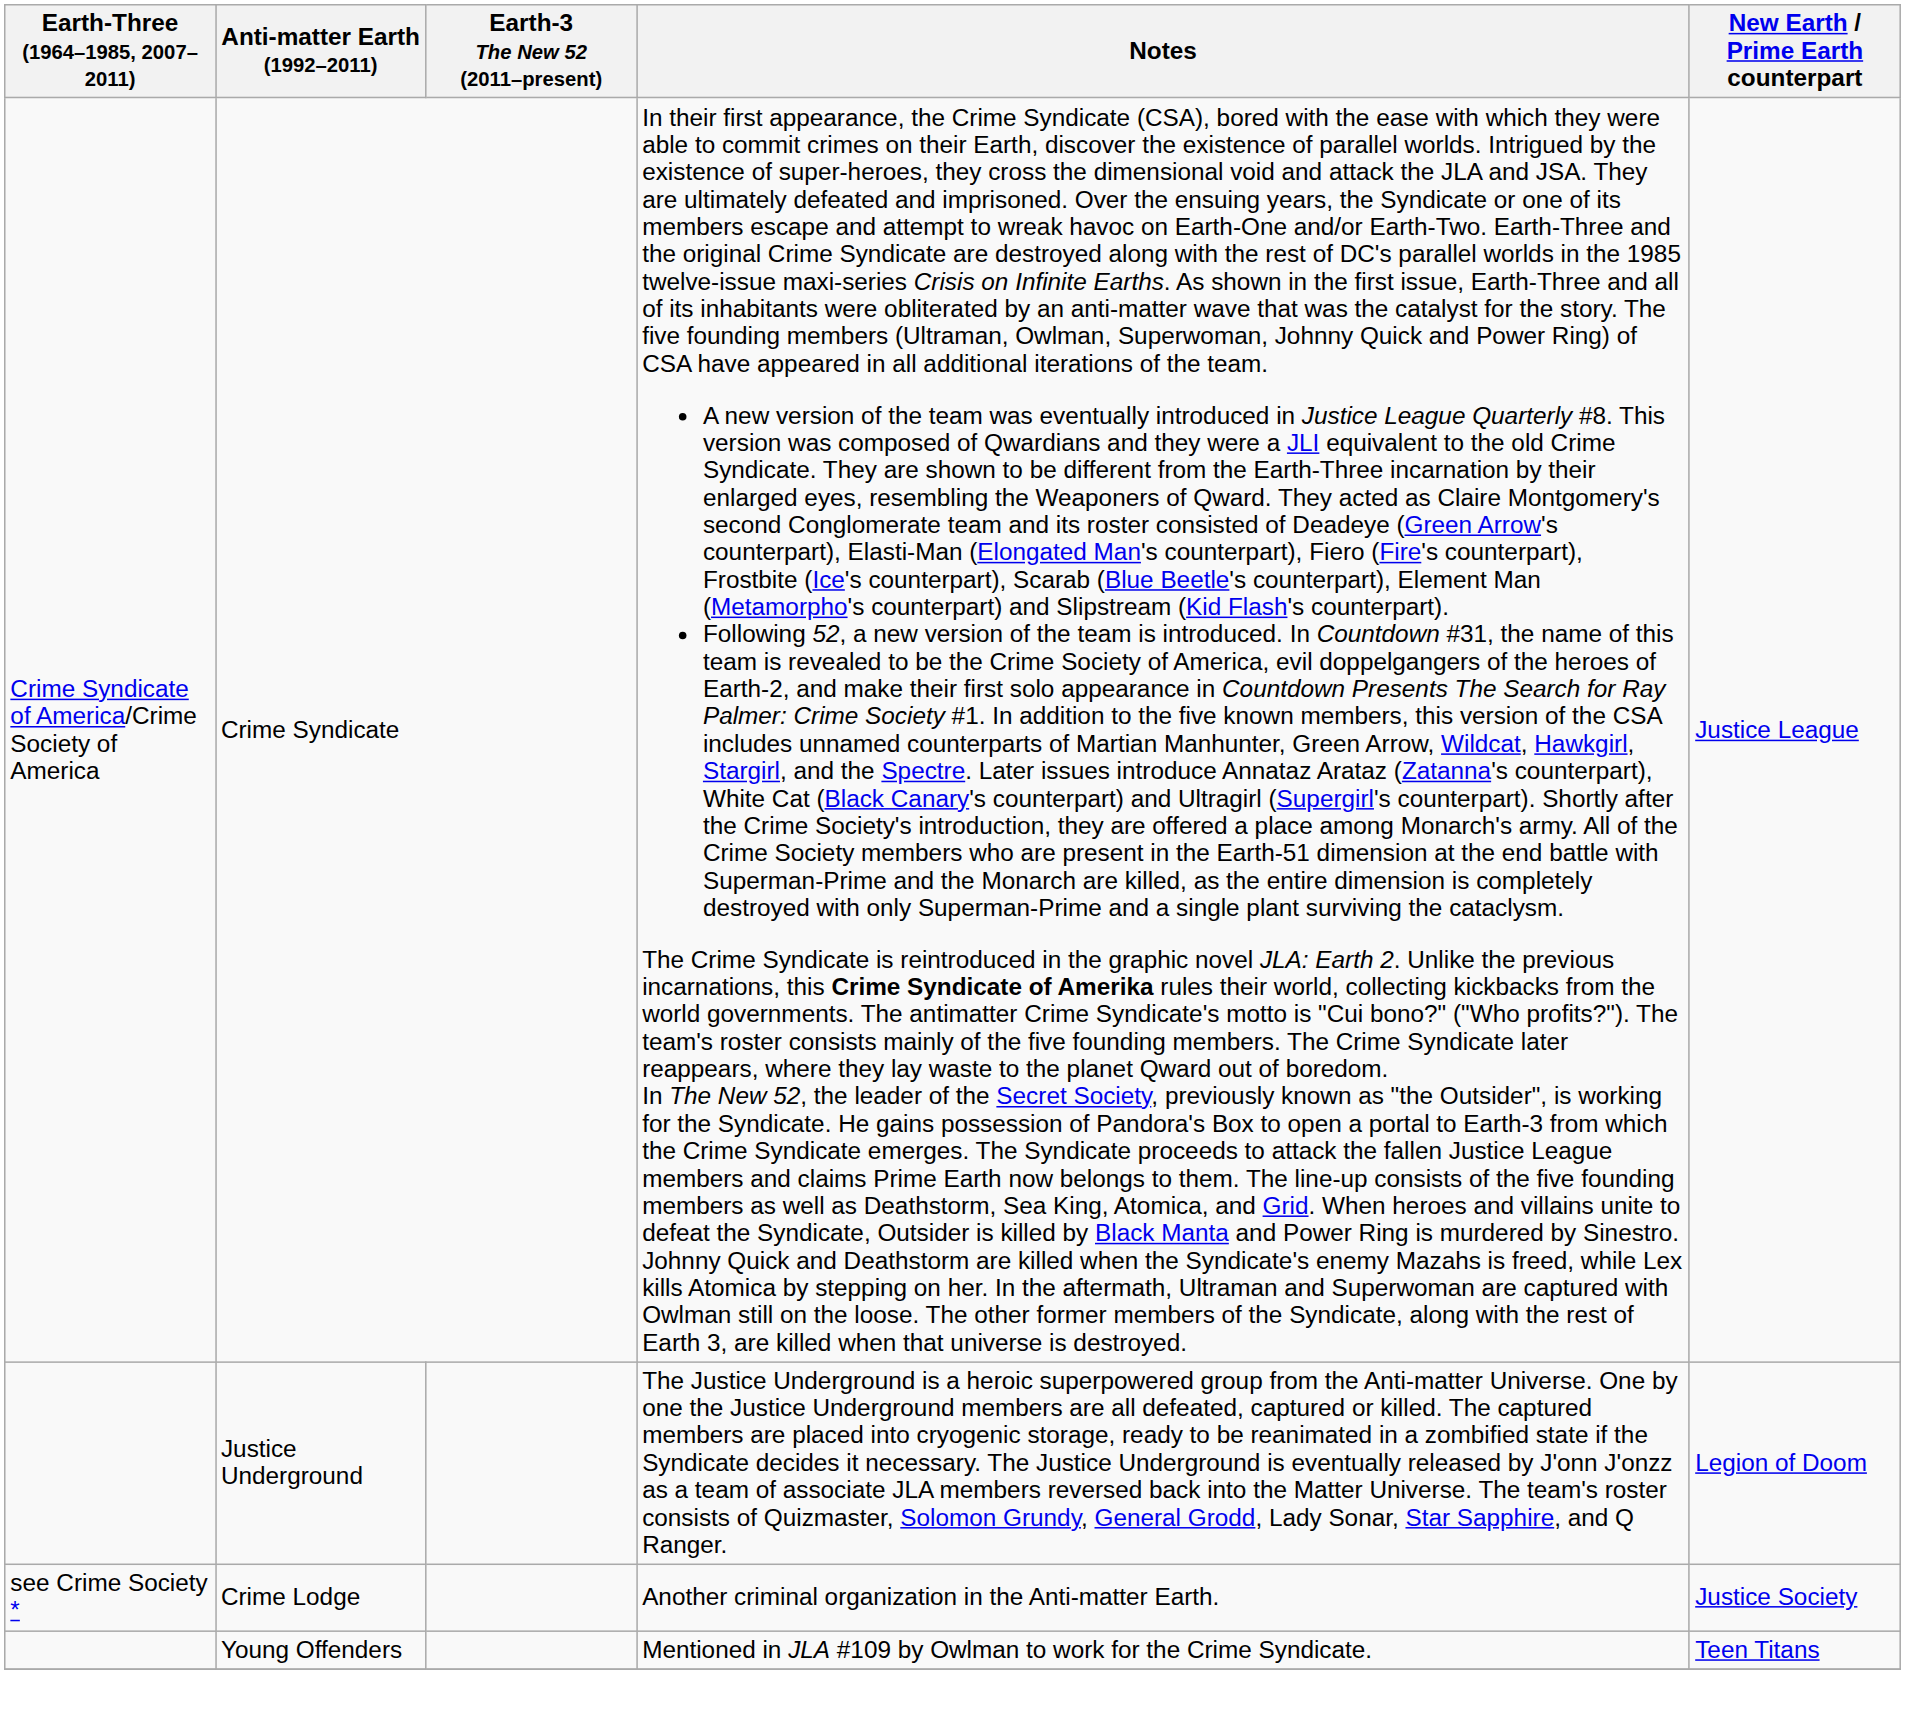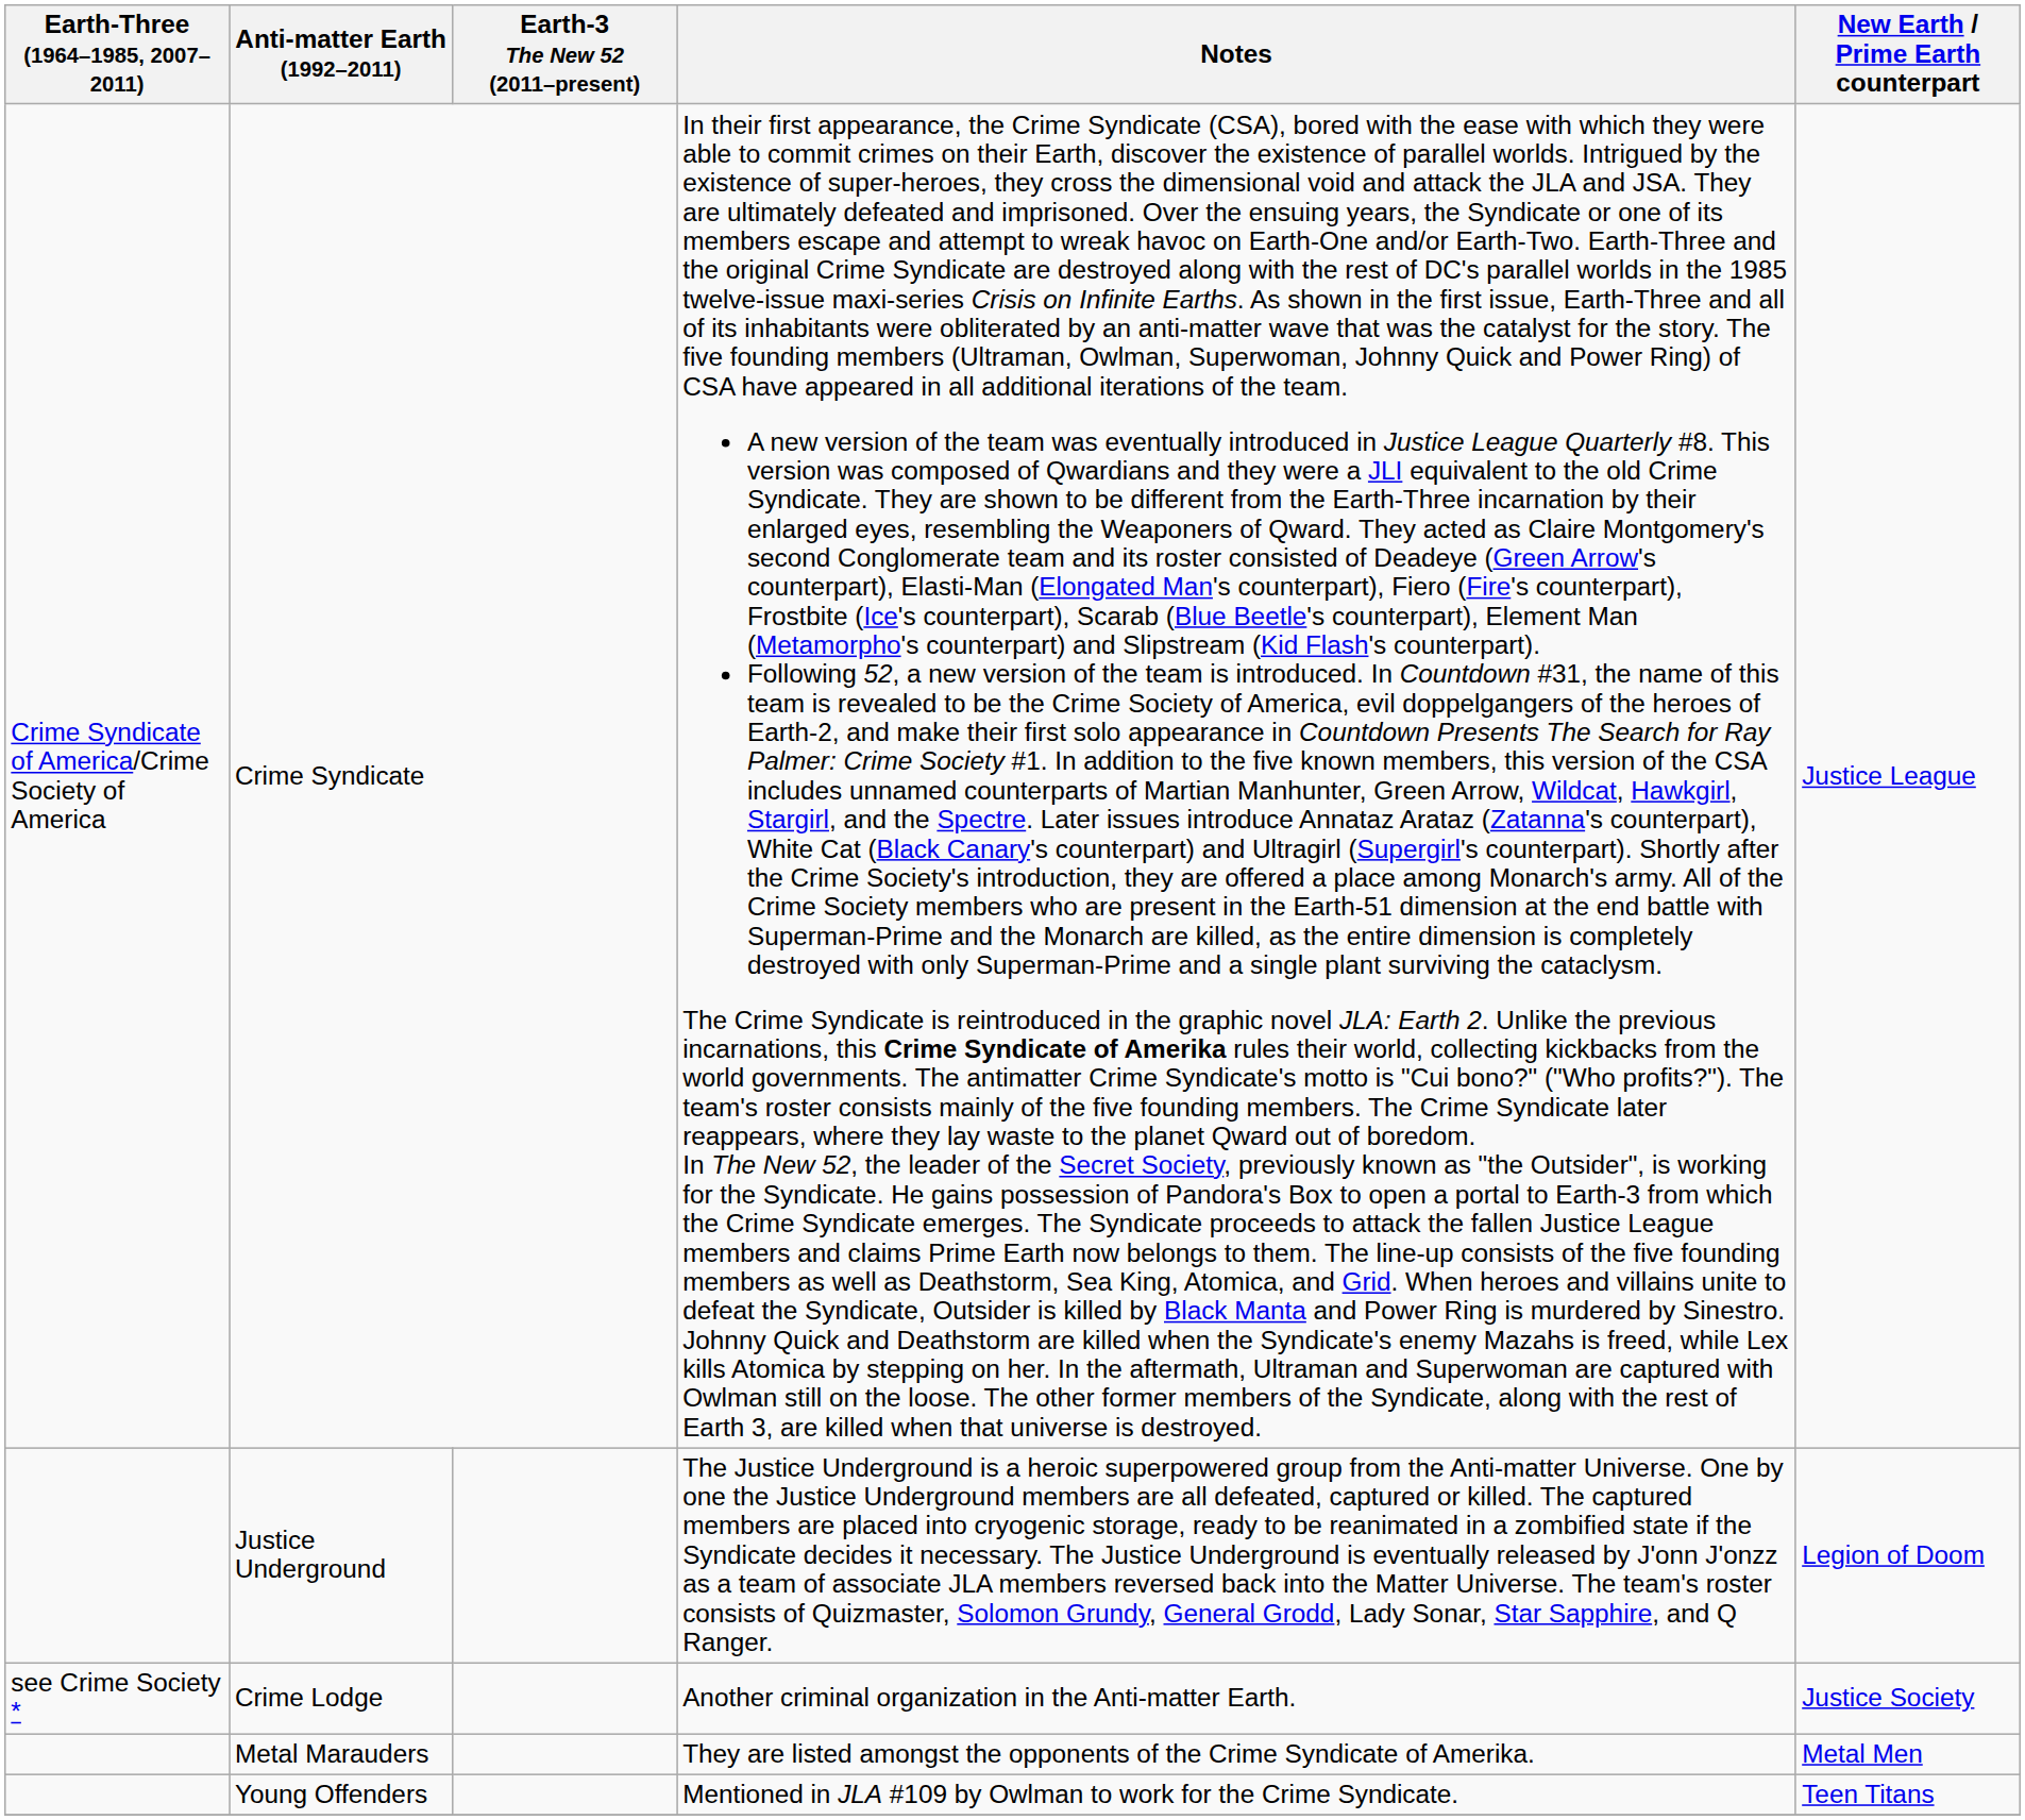 <table class="wikitable">
 <tr>
 <th width=10%>Earth-Three<br><small>(1964–1985, 2007–2011)</small></th>
 <th width=10%>Anti-matter Earth<br><small>(1992–2011)</small></th>
 <th width=10%>Earth-3<br><small><em>The New 52</em><br>(2011–present)</small></th>
 <th width=50%>Notes</th>
 <th width=10%><a href='#'>New Earth</a> / <a href='#'>Prime Earth</a><br>counterpart</th>
 </tr>
 <tr>
 <td><a href='#'>Crime Syndicate of America</a>/Crime Society of America</td>
 <td colspan="2">Crime Syndicate</td>
 <td>In their first appearance, the Crime Syndicate (CSA), bored with the ease with which they were able to commit crimes on their Earth, discover the existence of parallel worlds. Intrigued by the existence of super-heroes, they cross the dimensional void and attack the JLA and JSA. They are ultimately defeated and imprisoned. Over the ensuing years, the Syndicate or one of its members escape and attempt to wreak havoc on Earth-One and/or Earth-Two. Earth-Three and the original Crime Syndicate are destroyed along with the rest of DC's parallel worlds in the 1985 twelve-issue maxi-series <em>Crisis on Infinite Earths</em>. As shown in the first issue, Earth-Three and all of its inhabitants were obliterated by an anti-matter wave that was the catalyst for the story. The five founding members (Ultraman, Owlman, Superwoman, Johnny Quick and Power Ring) of CSA have appeared in all additional iterations of the team.<br><ul><li>A new version of the team was eventually introduced in <em>Justice League Quarterly</em> #8. This version was composed of Qwardians and they were a <a href='#'>JLI</a> equivalent to the old Crime Syndicate. They are shown to be different from the Earth-Three incarnation by their enlarged eyes, resembling the Weaponers of Qward. They acted as Claire Montgomery's second Conglomerate team and its roster consisted of Deadeye (<a href='#'>Green Arrow</a>'s counterpart), Elasti-Man (<a href='#'>Elongated Man</a>'s counterpart), Fiero (<a href='#'>Fire</a>'s counterpart), Frostbite (<a href='#'>Ice</a>'s counterpart), Scarab (<a href='#'>Blue Beetle</a>'s counterpart), Element Man (<a href='#'>Metamorpho</a>'s counterpart) and Slipstream (<a href='#'>Kid Flash</a>'s counterpart).</li><li><div></div>Following <em>52</em>, a new version of the team is introduced. In <em>Countdown</em> #31, the name of this team is revealed to be the Crime Society of America, evil doppelgangers of the heroes of Earth-2, and make their first solo appearance in <em>Countdown Presents The Search for Ray Palmer: Crime Society</em> #1. In addition to the five known members, this version of the CSA includes unnamed counterparts of Martian Manhunter, Green Arrow, <a href='#'>Wildcat</a>, <a href='#'>Hawkgirl</a>, <a href='#'>Stargirl</a>, and the <a href='#'>Spectre</a>. Later issues introduce Annataz Arataz (<a href='#'>Zatanna</a>'s counterpart), White Cat (<a href='#'>Black Canary</a>'s counterpart) and Ultragirl (<a href='#'>Supergirl</a>'s counterpart).  Shortly after the Crime Society's introduction, they are offered a place among Monarch's army. All of the Crime Society members who are present in the Earth-51 dimension at the end battle with Superman-Prime and the Monarch are killed, as the entire dimension is completely destroyed with only Superman-Prime and a single plant surviving the cataclysm.</li></ul>The Crime Syndicate is reintroduced in the graphic novel <em>JLA: Earth 2</em>. Unlike the previous incarnations, this <strong>Crime Syndicate of Amerika</strong> rules their world, collecting kickbacks from the world governments. The antimatter Crime Syndicate's motto is "Cui bono?" ("Who profits?"). The team's roster consists mainly of the five founding members. The Crime Syndicate later reappears, where they lay waste to the planet Qward out of boredom.<br>In <em>The New 52</em>, the leader of the <a href='#'>Secret Society</a>, previously known as "the Outsider", is working for the Syndicate. He gains possession of Pandora's Box to open a portal to Earth-3 from which the Crime Syndicate emerges. The Syndicate proceeds to attack the fallen Justice League members and claims Prime Earth now belongs to them. The line-up consists of the five founding members as well as Deathstorm, Sea King, Atomica, and <a href='#'>Grid</a>. When heroes and villains unite to defeat the Syndicate, Outsider is killed by <a href='#'>Black Manta</a> and Power Ring is murdered by Sinestro. Johnny Quick and Deathstorm  are killed when the Syndicate's enemy Mazahs is freed, while Lex kills Atomica by stepping on her. In the aftermath, Ultraman and Superwoman are captured with Owlman still on the loose. The other former members of the Syndicate, along with the rest of Earth 3, are killed when that universe is destroyed.</td>
 <td><a href='#'>Justice League</a></td>
 </tr>
 <tr>
 <td></td>
 <td>Justice Underground</td>
 <td></td>
 <td>The Justice Underground is a heroic superpowered group from the Anti-matter Universe.  One by one the Justice Underground members are all defeated, captured or killed. The captured members are placed into cryogenic storage, ready to be reanimated in a zombified state if the Syndicate decides it necessary. The Justice Underground is eventually released by J'onn J'onzz as a team of associate JLA members reversed back into the Matter Universe. The team's roster consists of Quizmaster, <a href='#'>Solomon Grundy</a>, <a href='#'>General Grodd</a>, Lady Sonar, <a href='#'>Star Sapphire</a>, and Q Ranger.</td>
 <td><a href='#'>Legion of Doom</a></td>
 </tr>
 <tr>
 <td>see Crime Society <a href='#'>*</a></td>
 <td>Crime Lodge</td>
 <td></td>
 <td>Another criminal organization in the Anti-matter Earth.</td>
 <td><a href='#'>Justice Society</a></td>
 </tr>
 <tr>
 <td></td>
+<td>Metal Marauders</td>
+<td></td>
+<td>They are listed amongst the opponents of the Crime Syndicate of Amerika.</td>
+<td><a href='#'>Metal Men</a></td>
+</tr>
+<tr>
+<td></td>
 <td>Young Offenders</td>
 <td></td>
 <td>Mentioned in <em>JLA</em> #109 by Owlman to work for the Crime Syndicate.</td>
 <td><a href='#'>Teen Titans</a></td>
 </tr>
 <tr>
 </tr>
 </table>
